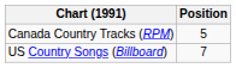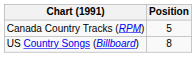 <table class="wikitable sortable">
 <tr>
 <th scope="col">Chart (1991)</th>
 <th scope="col">Position</th>
 </tr>
 <tr>
 <td>Canada Country Tracks (<em><a href='#'>RPM</a></em>)</td>
 <td align="center">5</td>
 </tr>
 <tr>
 <td>US <a href='#'>Country Songs</a> (<em><a href='#'>Billboard</a></em>)</td>
-<td align="center">7</td>
+<td align="center">8</td>
 </tr>
 </table>
